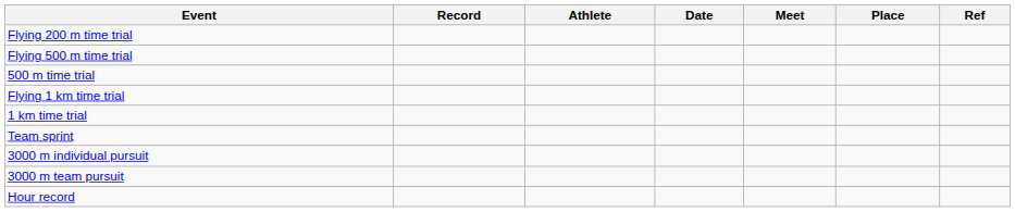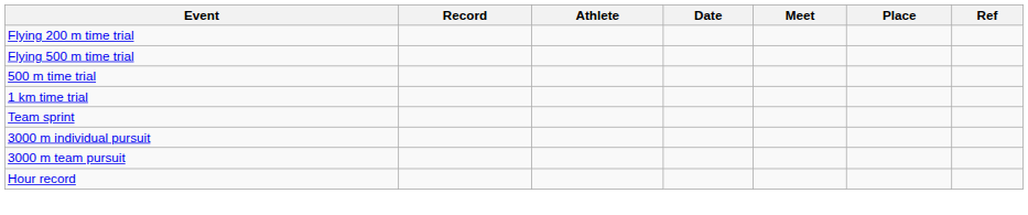 <table class="wikitable" style="font-size:95%; width: 95%;">
 <tr>
 <th>Event</th>
 <th>Record</th>
 <th>Athlete</th>
 <th>Date</th>
 <th>Meet</th>
 <th>Place</th>
 <th>Ref</th>
 </tr>
 <tr>
 <td><a href='#'>Flying 200 m time trial</a></td>
 <td></td>
 <td></td>
 <td></td>
 <td></td>
 <td></td>
 <td></td>
 </tr>
 <tr>
 <td><a href='#'>Flying 500 m time trial</a></td>
 <td></td>
 <td></td>
 <td></td>
 <td></td>
 <td></td>
 <td></td>
 </tr>
 <tr>
 <td><a href='#'>500 m time trial</a></td>
-<td></td>
-<td></td>
-<td></td>
-<td></td>
-<td></td>
-<td></td>
-</tr>
-<tr>
-<td><a href='#'>Flying 1 km time trial</a></td>
 <td></td>
 <td></td>
 <td></td>
 <td></td>
 <td></td>
 <td></td>
 </tr>
 <tr>
 <td><a href='#'>1 km time trial</a></td>
 <td></td>
 <td></td>
 <td></td>
 <td></td>
 <td></td>
 <td></td>
 </tr>
 <tr>
 <td><a href='#'>Team sprint</a></td>
 <td></td>
 <td></td>
 <td></td>
 <td></td>
 <td></td>
 <td></td>
 </tr>
 <tr>
 <td><a href='#'>3000 m individual pursuit</a></td>
 <td></td>
 <td></td>
 <td></td>
 <td></td>
 <td></td>
 <td></td>
 </tr>
 <tr>
 <td><a href='#'>3000 m team pursuit</a></td>
 <td></td>
 <td></td>
 <td></td>
 <td></td>
 <td></td>
 <td></td>
 </tr>
 <tr>
 <td><a href='#'>Hour record</a></td>
 <td></td>
 <td></td>
 <td></td>
 <td></td>
 <td></td>
 <td></td>
 </tr>
 </table>
